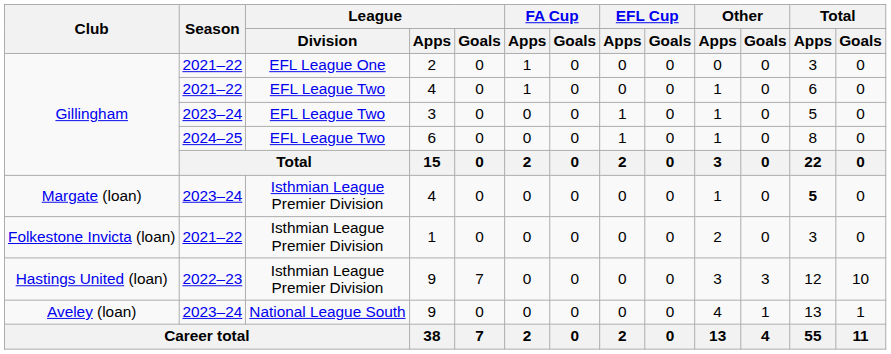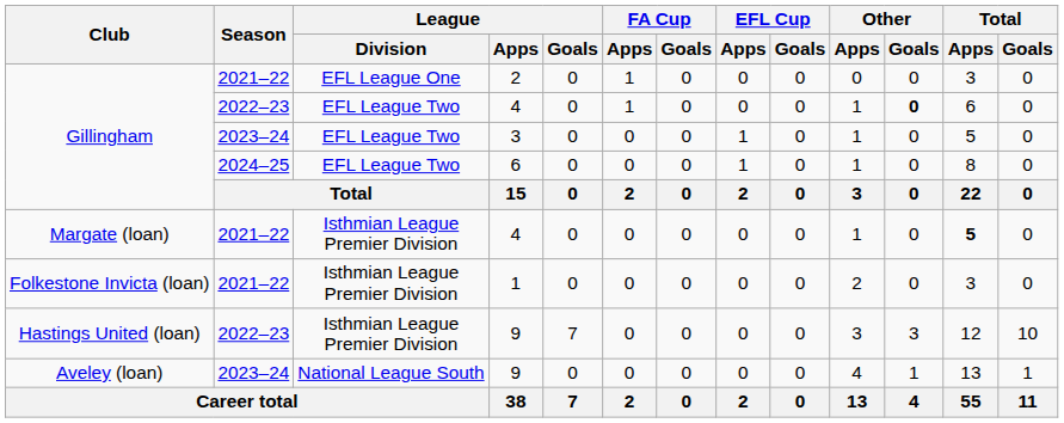 <table class="wikitable" style="text-align:center;">
 <tr>
 <th rowspan="2">Club</th>
 <th rowspan="2">Season</th>
 <th colspan="3">League</th>
 <th colspan="2"><a href='#'>FA Cup</a></th>
 <th colspan="2"><a href='#'>EFL Cup</a></th>
 <th colspan="2">Other</th>
 <th colspan="2">Total</th>
 </tr>
 <tr>
 <th>Division</th>
 <th>Apps</th>
 <th>Goals</th>
 <th>Apps</th>
 <th>Goals</th>
 <th>Apps</th>
 <th>Goals</th>
 <th>Apps</th>
 <th>Goals</th>
 <th>Apps</th>
 <th>Goals</th>
 </tr>
 <tr>
 <td rowspan="5"><a href='#'>Gillingham</a></td>
 <td><a href='#'>2021–22</a></td>
 <td><a href='#'>EFL League One</a></td>
 <td>2</td>
 <td>0</td>
 <td>1</td>
 <td>0</td>
 <td>0</td>
 <td>0</td>
 <td>0</td>
 <td>0</td>
 <td>3</td>
 <td>0</td>
 </tr>
 <tr>
-<td><a href='#'>2021–22</a></td>
+<td><a href='#'>2022–23</a></td>
 <td><a href='#'>EFL League Two</a></td>
 <td>4</td>
 <td>0</td>
 <td>1</td>
 <td>0</td>
 <td>0</td>
 <td>0</td>
 <td>1</td>
-<td>0</td>
+<td><strong>0</strong></td>
 <td>6</td>
 <td>0</td>
 </tr>
 <tr>
 <td><a href='#'>2023–24</a></td>
 <td><a href='#'>EFL League Two</a></td>
 <td>3</td>
 <td>0</td>
 <td>0</td>
 <td>0</td>
 <td>1</td>
 <td>0</td>
 <td>1</td>
 <td>0</td>
 <td>5</td>
 <td>0</td>
 </tr>
 <tr>
 <td><a href='#'>2024–25</a></td>
 <td><a href='#'>EFL League Two</a></td>
 <td>6</td>
 <td>0</td>
 <td>0</td>
 <td>0</td>
 <td>1</td>
 <td>0</td>
 <td>1</td>
 <td>0</td>
 <td>8</td>
 <td>0</td>
 </tr>
 <tr>
 <th colspan="2">Total</th>
 <th>15</th>
 <th>0</th>
 <th>2</th>
 <th>0</th>
 <th>2</th>
 <th>0</th>
 <th>3</th>
 <th>0</th>
 <th>22</th>
 <th>0</th>
 </tr>
 <tr>
 <td><a href='#'>Margate</a> (loan)</td>
-<td><a href='#'>2023–24</a></td>
+<td><a href='#'>2021–22</a></td>
 <td><a href='#'>Isthmian League</a><br>Premier Division</td>
 <td>4</td>
 <td>0</td>
 <td>0</td>
 <td>0</td>
 <td>0</td>
 <td>0</td>
 <td>1</td>
 <td>0</td>
 <td><strong>5</strong></td>
 <td>0</td>
 </tr>
 <tr>
 <td><a href='#'>Folkestone Invicta</a> (loan)</td>
 <td><a href='#'>2021–22</a></td>
 <td>Isthmian League<br>Premier Division</td>
 <td>1</td>
 <td>0</td>
 <td>0</td>
 <td>0</td>
 <td>0</td>
 <td>0</td>
 <td>2</td>
 <td>0</td>
 <td>3</td>
 <td>0</td>
 </tr>
 <tr>
 <td><a href='#'>Hastings United</a> (loan)</td>
 <td><a href='#'>2022–23</a></td>
 <td Isthmian League>Isthmian League<br>Premier Division</td>
 <td>9</td>
 <td>7</td>
 <td>0</td>
 <td>0</td>
 <td>0</td>
 <td>0</td>
 <td>3</td>
 <td>3</td>
 <td>12</td>
 <td>10</td>
 </tr>
 <tr>
 <td><a href='#'>Aveley</a> (loan)</td>
 <td><a href='#'>2023–24</a></td>
 <td><a href='#'>National League South</a></td>
 <td>9</td>
 <td>0</td>
 <td>0</td>
 <td>0</td>
 <td>0</td>
 <td>0</td>
 <td>4</td>
 <td>1</td>
 <td>13</td>
 <td>1</td>
 </tr>
 <tr>
 <th colspan="3">Career total</th>
 <th>38</th>
 <th>7</th>
 <th>2</th>
 <th>0</th>
 <th>2</th>
 <th>0</th>
 <th>13</th>
 <th>4</th>
 <th>55</th>
 <th>11</th>
 </tr>
 </table>
